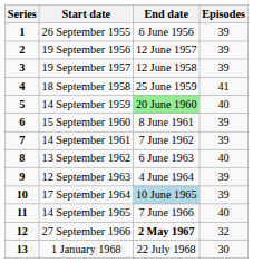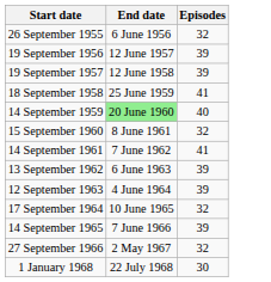 <table class="wikitable" style="text-align:center;">
 <tr>
-<th>Series</th>
 <th>Start date</th>
 <th>End date</th>
 <th>Episodes</th>
 </tr>
 <tr>
-<td><strong>1</strong></td>
 <td>26 September 1955</td>
 <td>6 June 1956</td>
-<td>39</td>
+<td>32</td>
 </tr>
 <tr>
-<td><strong>2</strong></td>
 <td>19 September 1956</td>
 <td>12 June 1957</td>
 <td>39</td>
 </tr>
 <tr>
-<td><strong>3</strong></td>
 <td>19 September 1957</td>
 <td>12 June 1958</td>
 <td>39</td>
 </tr>
 <tr>
-<td><strong>4</strong></td>
 <td>18 September 1958</td>
 <td>25 June 1959</td>
 <td>41</td>
 </tr>
 <tr>
-<td><strong>5</strong></td>
 <td>14 September 1959</td>
 <td style="background: lightgreen;">20 June 1960</td>
 <td>40</td>
 </tr>
 <tr>
-<td><strong>6</strong></td>
 <td>15 September 1960</td>
 <td>8 June 1961</td>
+<td>32</td>
+</tr>
+<tr>
+<td>14 September 1961</td>
+<td>7 June 1962</td>
+<td>41</td>
+</tr>
+<tr>
+<td>13 September 1962</td>
+<td>6 June 1963</td>
 <td>39</td>
 </tr>
 <tr>
-<td><strong>7</strong></td>
-<td>14 September 1961</td>
-<td>7 June 1962</td>
-<td>39</td>
-</tr>
-<tr>
-<td><strong>8</strong></td>
-<td>13 September 1962</td>
-<td>6 June 1963</td>
-<td>40</td>
-</tr>
-<tr>
-<td><strong>9</strong></td>
 <td>12 September 1963</td>
 <td>4 June 1964</td>
 <td>39</td>
 </tr>
 <tr>
-<td><strong>10</strong></td>
 <td>17 September 1964</td>
-<td style="background: lightblue;">10 June 1965</td>
+<td>10 June 1965</td>
+<td>32</td>
+</tr>
+<tr>
+<td>14 September 1965</td>
+<td>7 June 1966</td>
 <td>39</td>
 </tr>
 <tr>
-<td><strong>11</strong></td>
-<td>14 September 1965</td>
-<td>7 June 1966</td>
-<td>40</td>
-</tr>
-<tr>
-<td><strong>12</strong></td>
 <td>27 September 1966</td>
-<td><strong>2 May 1967</strong></td>
+<td>2 May 1967</td>
 <td>32</td>
 </tr>
 <tr>
-<td><strong>13</strong></td>
 <td>1 January 1968</td>
 <td>22 July 1968</td>
 <td>30</td>
 </tr>
 </table>
